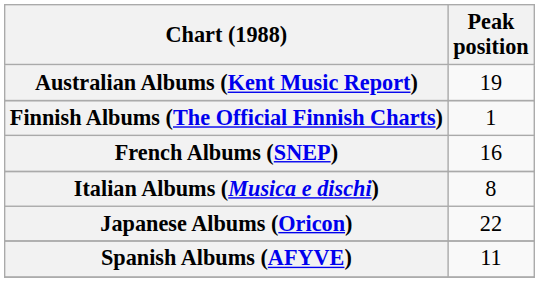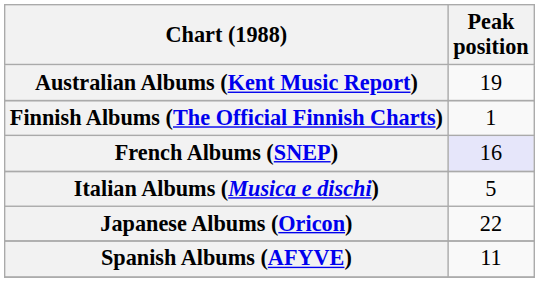 <table class="wikitable sortable plainrowheaders">
 <tr>
 <th>Chart (1988)</th>
 <th>Peak<br>position</th>
 </tr>
 <tr>
 <th scope="row">Australian Albums (<a href='#'>Kent Music Report</a>)</th>
 <td align="center">19</td>
 </tr>
 <tr>
 </tr>
 <tr>
 </tr>
 <tr>
 </tr>
 <tr>
 <th scope="row">Finnish Albums (<a href='#'>The Official Finnish Charts</a>)</th>
 <td align="center">1</td>
 </tr>
 <tr>
 <th scope="row">French Albums (<a href='#'>SNEP</a>)</th>
-<td align="center">16</td>
+<td align="center" style="background: lavender;">16</td>
 </tr>
 <tr>
 </tr>
 <tr>
 <th scope="row">Italian Albums (<em><a href='#'>Musica e dischi</a></em>)</th>
-<td style="text-align:center;">8</td>
+<td style="text-align:center;">5</td>
 </tr>
 <tr>
 <th scope="row">Japanese Albums (<a href='#'>Oricon</a>)</th>
 <td align="center">22</td>
 </tr>
 <tr>
 </tr>
 <tr>
 </tr>
 <tr>
 <th scope="row">Spanish Albums (<a href='#'>AFYVE</a>)</th>
 <td align="center">11</td>
 </tr>
 <tr>
 </tr>
 <tr>
 </tr>
 <tr>
 </tr>
 <tr>
 </tr>
 </table>
